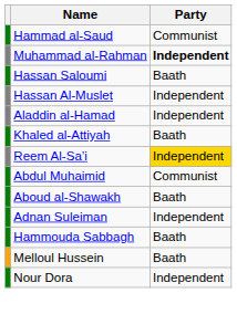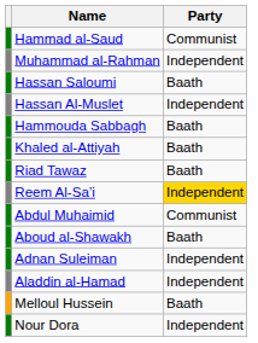 <table class="wikitable sortable">
 <tr>
 <th></th>
 <th>Name</th>
 <th>Party</th>
 </tr>
 <tr>
 <td bgcolor="green"></td>
 <td><a href='#'>Hammad al-Saud</a></td>
 <td>Communist</td>
 </tr>
 <tr>
 <td bgcolor="grey"></td>
 <td><a href='#'>Muhammad al-Rahman</a></td>
-<td><strong>Independent</strong></td>
+<td>Independent</td>
 </tr>
 <tr>
 <td bgcolor="green"></td>
 <td><a href='#'>Hassan Saloumi</a></td>
 <td>Baath</td>
 </tr>
 <tr>
 <td bgcolor="grey"></td>
 <td><a href='#'>Hassan Al-Muslet</a></td>
 <td>Independent</td>
 </tr>
 <tr>
-<td bgcolor="grey"></td>
-<td><a href='#'>Aladdin al-Hamad</a></td>
-<td>Independent</td>
+<td bgcolor="green"></td>
+<td><a href='#'>Hammouda Sabbagh</a></td>
+<td>Baath</td>
 </tr>
 <tr>
 <td bgcolor="green"></td>
 <td><a href='#'>Khaled al-Attiyah</a></td>
+<td>Baath</td>
+</tr>
+<tr>
+<td bgcolor="green"></td>
+<td><a href='#'>Riad Tawaz</a></td>
 <td>Baath</td>
 </tr>
 <tr>
 <td bgcolor="grey"></td>
 <td><a href='#'>Reem Al-Sa’i</a></td>
 <td style="background: gold;">Independent</td>
 </tr>
 <tr>
 <td bgcolor="green"></td>
 <td><a href='#'>Abdul Muhaimid</a></td>
 <td>Communist</td>
 </tr>
 <tr>
 <td bgcolor="green"></td>
 <td><a href='#'>Aboud al-Shawakh</a></td>
 <td>Baath</td>
 </tr>
 <tr>
 <td bgcolor="green"></td>
 <td><a href='#'>Adnan Suleiman</a></td>
 <td>Independent</td>
 </tr>
 <tr>
-<td bgcolor="green"></td>
-<td><a href='#'>Hammouda Sabbagh</a></td>
-<td>Baath</td>
+<td bgcolor="grey"></td>
+<td><a href='#'>Aladdin al-Hamad</a></td>
+<td>Independent</td>
 </tr>
 <tr>
 <td bgcolor="orange"></td>
 <td>Melloul Hussein</td>
 <td>Baath</td>
 </tr>
 <tr>
 <td bgcolor="green"></td>
 <td>Nour Dora</td>
 <td>Independent</td>
 </tr>
 </table>
